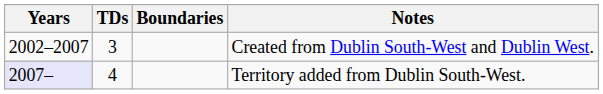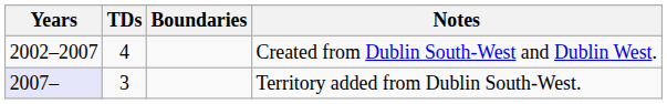 <table class="wikitable">
 <tr bgcolor="green">
 </tr>
 <tr>
 <th>Years</th>
 <th>TDs</th>
 <th>Boundaries</th>
 <th>Notes</th>
 </tr>
 <tr valign="top">
 <td>2002–2007</td>
-<td align="center">3</td>
+<td align="center">4</td>
 <td></td>
 <td>Created from <a href='#'>Dublin South-West</a> and <a href='#'>Dublin West</a>.</td>
 </tr>
 <tr valign="top">
 <td style="background: lavender;">2007–</td>
-<td align="center">4</td>
+<td align="center">3</td>
 <td></td>
 <td>Territory added from Dublin South-West.</td>
 </tr>
 </table>
